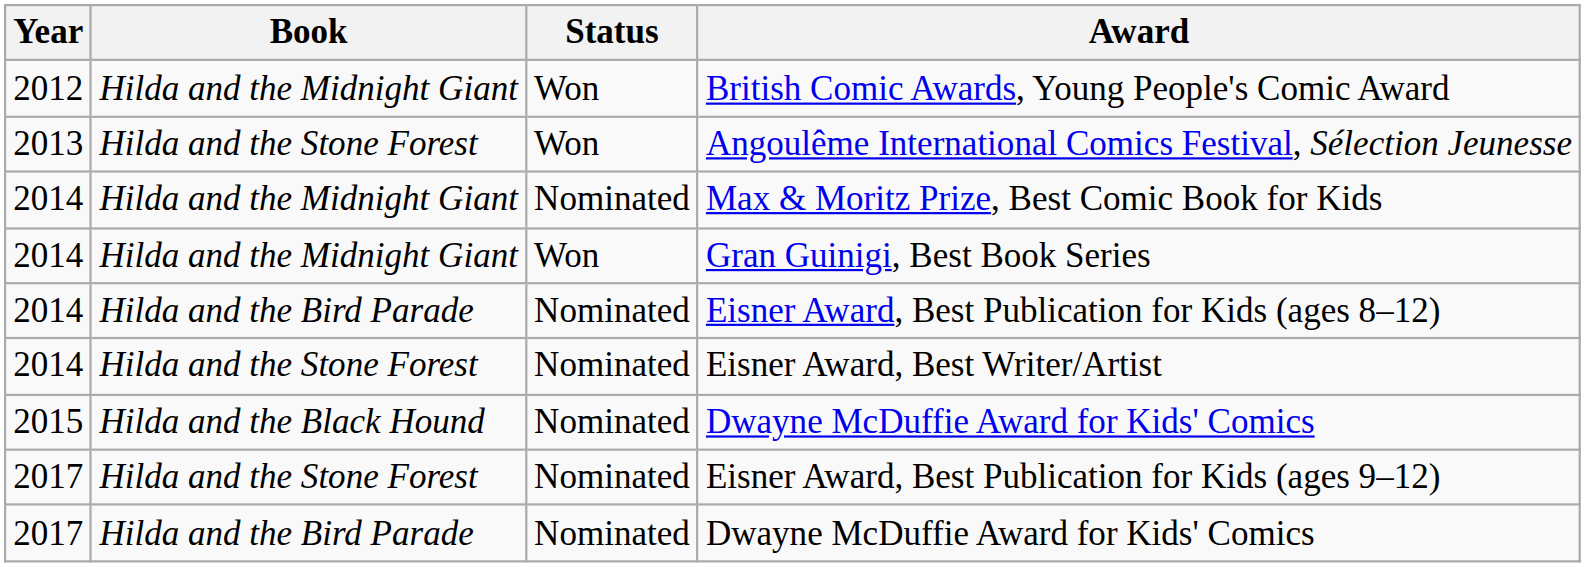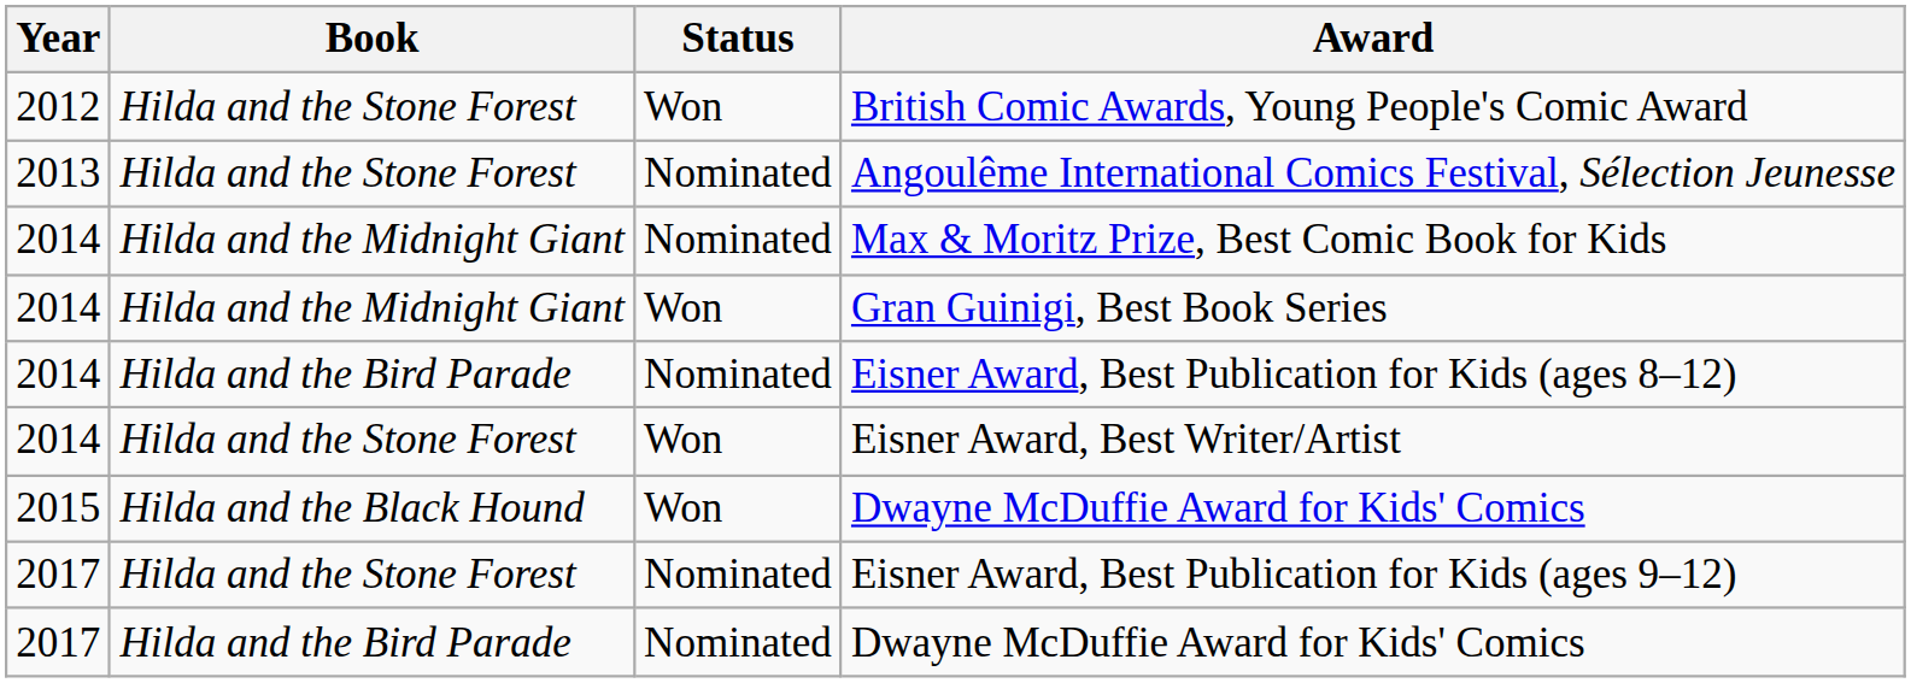 <table class="wikitable">
 <tr>
 <th>Year</th>
 <th>Book</th>
 <th>Status</th>
 <th>Award</th>
 </tr>
 <tr>
 <td>2012</td>
-<td><em>Hilda and the Midnight Giant</em></td>
+<td><em>Hilda and the Stone Forest</em></td>
 <td>Won</td>
 <td><a href='#'>British Comic Awards</a>, Young People's Comic Award</td>
 </tr>
 <tr>
 <td>2013</td>
 <td><em>Hilda and the Stone Forest</em></td>
-<td>Won</td>
+<td>Nominated</td>
 <td><a href='#'>Angoulême International Comics Festival</a>, <em>Sélection Jeunesse</em></td>
 </tr>
 <tr>
 <td>2014</td>
 <td><em>Hilda and the Midnight Giant</em></td>
 <td>Nominated</td>
 <td><a href='#'>Max & Moritz Prize</a>, Best Comic Book for Kids</td>
 </tr>
 <tr>
 <td>2014</td>
 <td><em>Hilda and the Midnight Giant</em></td>
 <td>Won</td>
 <td><a href='#'>Gran Guinigi</a>, Best Book Series</td>
 </tr>
 <tr>
 <td>2014</td>
 <td><em>Hilda and the Bird Parade</em></td>
 <td>Nominated</td>
 <td><a href='#'>Eisner Award</a>, Best Publication for Kids (ages 8–12)</td>
 </tr>
 <tr>
 <td>2014</td>
 <td><em>Hilda and the Stone Forest</em></td>
-<td>Nominated</td>
+<td>Won</td>
 <td>Eisner Award, Best Writer/Artist</td>
 </tr>
 <tr>
 <td>2015</td>
 <td><em>Hilda and the Black Hound</em></td>
-<td>Nominated</td>
+<td>Won</td>
 <td><a href='#'>Dwayne McDuffie Award for Kids' Comics</a></td>
 </tr>
 <tr>
 <td>2017</td>
 <td><em>Hilda and the Stone Forest</em></td>
 <td>Nominated</td>
 <td>Eisner Award, Best Publication for Kids (ages 9–12)</td>
 </tr>
 <tr>
 <td>2017</td>
 <td><em>Hilda and the Bird Parade</em></td>
 <td>Nominated</td>
 <td>Dwayne McDuffie Award for Kids' Comics</td>
 </tr>
 </table>
